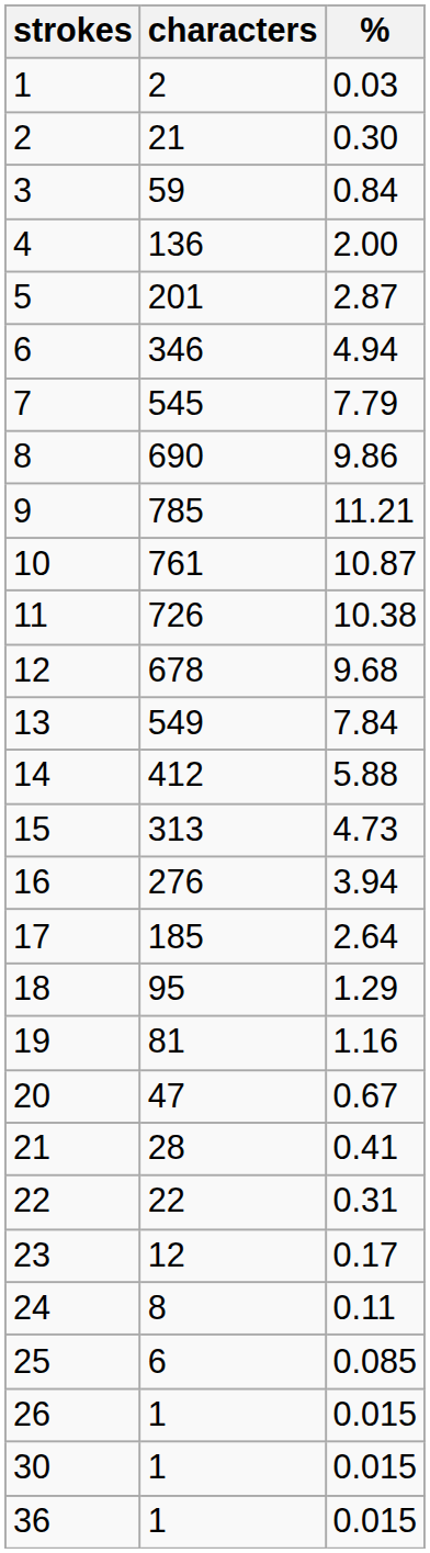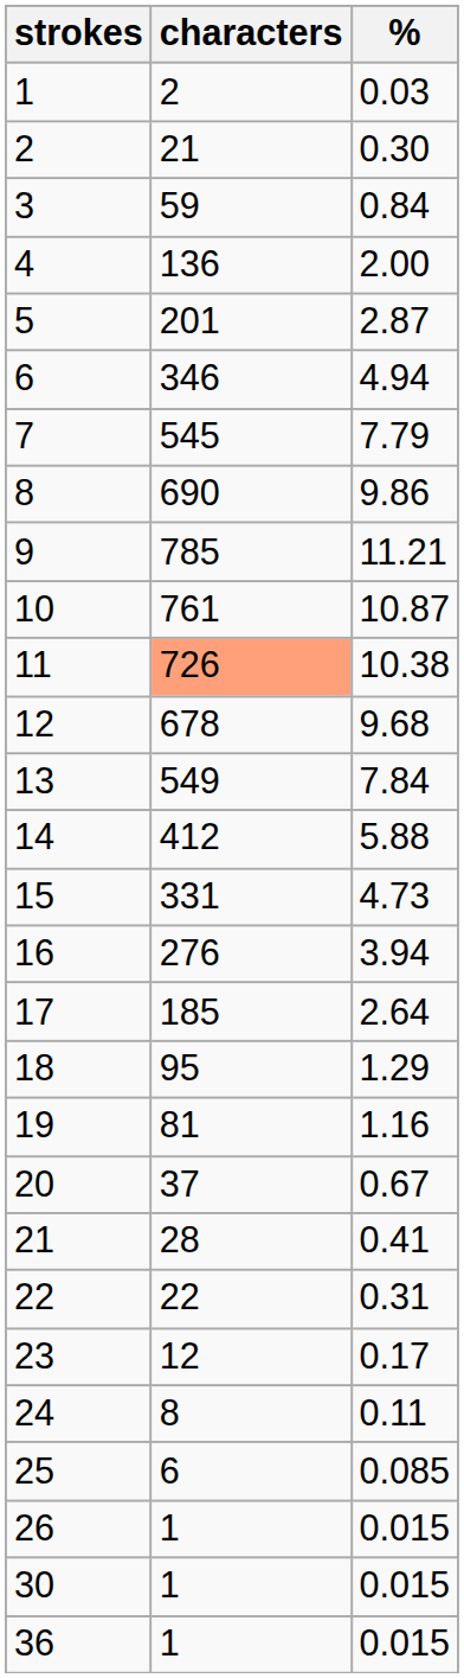 <table class="wikitable">
 <tr>
 <th>strokes</th>
 <th>characters</th>
 <th>%</th>
 </tr>
 <tr>
 <td>1</td>
 <td>2</td>
 <td>0.03</td>
 </tr>
 <tr>
 <td>2</td>
 <td>21</td>
 <td>0.30</td>
 </tr>
 <tr>
 <td>3</td>
 <td>59</td>
 <td>0.84</td>
 </tr>
 <tr>
 <td>4</td>
 <td>136</td>
 <td>2.00</td>
 </tr>
 <tr>
 <td>5</td>
 <td>201</td>
 <td>2.87</td>
 </tr>
 <tr>
 <td>6</td>
 <td>346</td>
 <td>4.94</td>
 </tr>
 <tr>
 <td>7</td>
 <td>545</td>
 <td>7.79</td>
 </tr>
 <tr>
 <td>8</td>
 <td>690</td>
 <td>9.86</td>
 </tr>
 <tr>
 <td>9</td>
 <td>785</td>
 <td>11.21</td>
 </tr>
 <tr>
 <td>10</td>
 <td>761</td>
 <td>10.87</td>
 </tr>
 <tr>
 <td>11</td>
-<td>726</td>
+<td style="background: lightsalmon;">726</td>
 <td>10.38</td>
 </tr>
 <tr>
 <td>12</td>
 <td>678</td>
 <td>9.68</td>
 </tr>
 <tr>
 <td>13</td>
 <td>549</td>
 <td>7.84</td>
 </tr>
 <tr>
 <td>14</td>
 <td>412</td>
 <td>5.88</td>
 </tr>
 <tr>
 <td>15</td>
-<td>313</td>
+<td>331</td>
 <td>4.73</td>
 </tr>
 <tr>
 <td>16</td>
 <td>276</td>
 <td>3.94</td>
 </tr>
 <tr>
 <td>17</td>
 <td>185</td>
 <td>2.64</td>
 </tr>
 <tr>
 <td>18</td>
 <td>95</td>
 <td>1.29</td>
 </tr>
 <tr>
 <td>19</td>
 <td>81</td>
 <td>1.16</td>
 </tr>
 <tr>
 <td>20</td>
-<td>47</td>
+<td>37</td>
 <td>0.67</td>
 </tr>
 <tr>
 <td>21</td>
 <td>28</td>
 <td>0.41</td>
 </tr>
 <tr>
 <td>22</td>
 <td>22</td>
 <td>0.31</td>
 </tr>
 <tr>
 <td>23</td>
 <td>12</td>
 <td>0.17</td>
 </tr>
 <tr>
 <td>24</td>
 <td>8</td>
 <td>0.11</td>
 </tr>
 <tr>
 <td>25</td>
 <td>6</td>
 <td>0.085</td>
 </tr>
 <tr>
 <td>26</td>
 <td>1</td>
 <td>0.015</td>
 </tr>
 <tr>
 <td>30</td>
 <td>1</td>
 <td>0.015</td>
 </tr>
 <tr>
 <td>36</td>
 <td>1</td>
 <td>0.015</td>
 </tr>
 </table>
